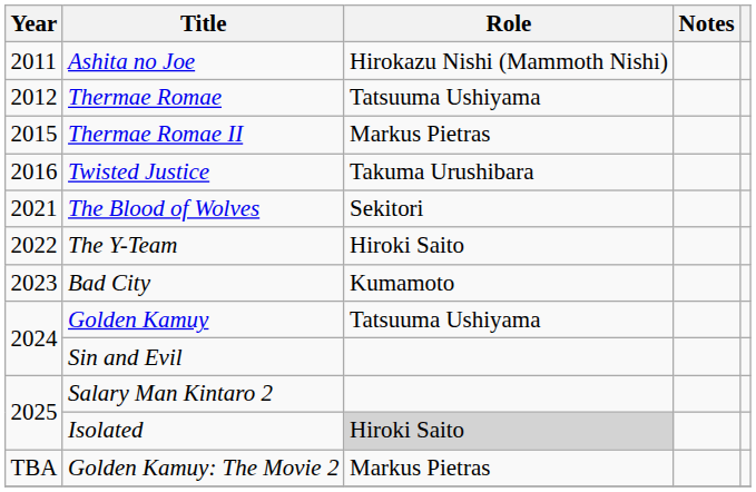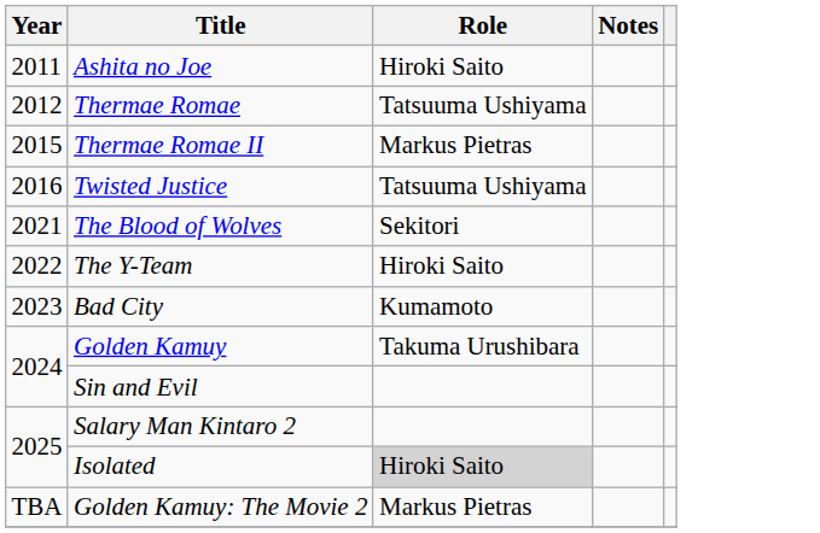 <table class="wikitable">
 <tr>
 <th>Year</th>
 <th>Title</th>
 <th>Role</th>
 <th>Notes</th>
 <th></th>
 </tr>
 <tr>
 <td>2011</td>
 <td><em><a href='#'>Ashita no Joe</a></em></td>
-<td>Hirokazu Nishi (Mammoth Nishi)</td>
+<td>Hiroki Saito</td>
 <td></td>
 <td></td>
 </tr>
 <tr>
 <td>2012</td>
 <td><em><a href='#'>Thermae Romae</a></em></td>
 <td>Tatsuuma Ushiyama</td>
 <td></td>
 <td></td>
 </tr>
 <tr>
 <td>2015</td>
 <td><em><a href='#'>Thermae Romae II</a></em></td>
 <td>Markus Pietras</td>
 <td></td>
 <td></td>
 </tr>
 <tr>
 <td>2016</td>
 <td><em><a href='#'>Twisted Justice</a></em></td>
-<td>Takuma Urushibara</td>
+<td>Tatsuuma Ushiyama</td>
 <td></td>
 <td></td>
 </tr>
 <tr>
 <td>2021</td>
 <td><em><a href='#'>The Blood of Wolves</a></em></td>
 <td>Sekitori</td>
 <td></td>
 <td></td>
 </tr>
 <tr>
 <td>2022</td>
 <td><em>The Y-Team</em></td>
 <td>Hiroki Saito</td>
 <td></td>
 <td></td>
 </tr>
 <tr>
 <td>2023</td>
 <td><em>Bad City</em></td>
 <td>Kumamoto</td>
 <td></td>
 <td></td>
 </tr>
 <tr>
 <td rowspan=2>2024</td>
 <td><em><a href='#'>Golden Kamuy</a></em></td>
-<td>Tatsuuma Ushiyama</td>
+<td>Takuma Urushibara</td>
 <td></td>
 <td></td>
 </tr>
 <tr>
 <td><em>Sin and Evil</em></td>
 <td></td>
 <td></td>
 <td></td>
 </tr>
 <tr>
 <td rowspan=2>2025</td>
 <td><em>Salary Man Kintaro 2</em></td>
 <td></td>
 <td></td>
 <td></td>
 </tr>
 <tr>
 <td><em>Isolated</em></td>
 <td style="background: lightgrey;">Hiroki Saito</td>
 <td></td>
 <td></td>
 </tr>
 <tr>
 <td>TBA</td>
 <td><em>Golden Kamuy: The Movie 2</em></td>
 <td>Markus Pietras</td>
 <td></td>
 <td></td>
 </tr>
 <tr>
 </tr>
 </table>
